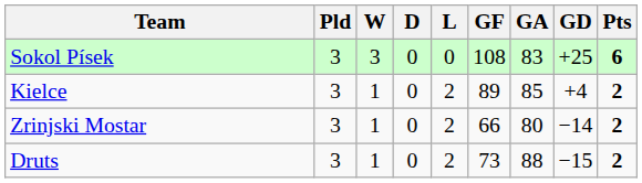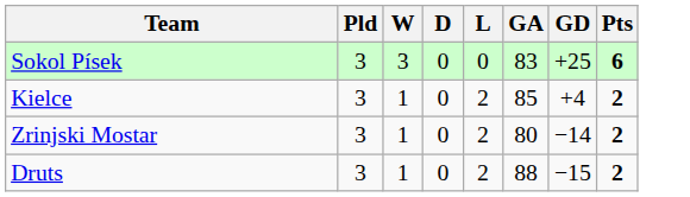 <table class="wikitable" style="text-align:center">
 <tr>
 <th width=220>Team</th>
 <th width=20>Pld</th>
 <th width=20>W</th>
 <th width=20>D</th>
 <th width=20>L</th>
-<th width=20>GF</th>
 <th width=20>GA</th>
 <th width=20>GD</th>
 <th width=20>Pts</th>
 </tr>
 <tr bgcolor="#ccffcc">
 <td align="left"> <a href='#'>Sokol Písek</a></td>
 <td>3</td>
 <td>3</td>
 <td>0</td>
 <td>0</td>
-<td>108</td>
 <td>83</td>
 <td>+25</td>
 <td><strong>6</strong></td>
 </tr>
 <tr>
 <td align="left"> <a href='#'>Kielce</a></td>
 <td>3</td>
 <td>1</td>
 <td>0</td>
 <td>2</td>
-<td>89</td>
 <td>85</td>
 <td>+4</td>
 <td><strong>2</strong></td>
 </tr>
 <tr>
 <td align="left"> <a href='#'>Zrinjski Mostar</a></td>
 <td>3</td>
 <td>1</td>
 <td>0</td>
 <td>2</td>
-<td>66</td>
 <td>80</td>
 <td>−14</td>
 <td><strong>2</strong></td>
 </tr>
 <tr>
 <td align="left"> <a href='#'>Druts</a></td>
 <td>3</td>
 <td>1</td>
 <td>0</td>
 <td>2</td>
-<td>73</td>
 <td>88</td>
 <td>−15</td>
 <td><strong>2</strong></td>
 </tr>
 </table>
